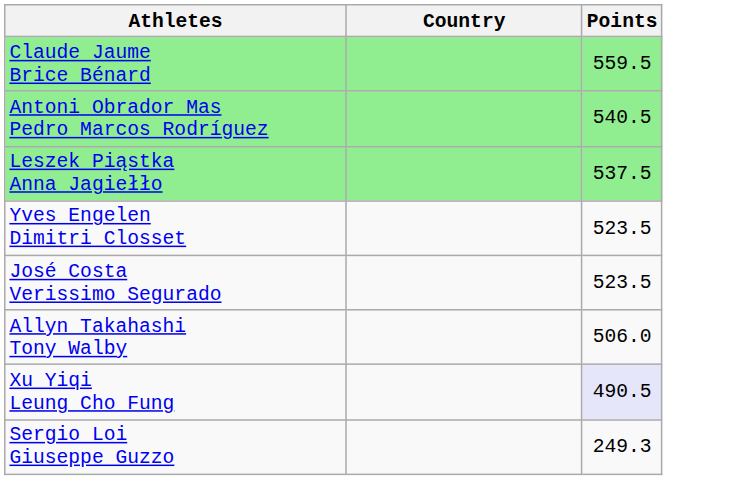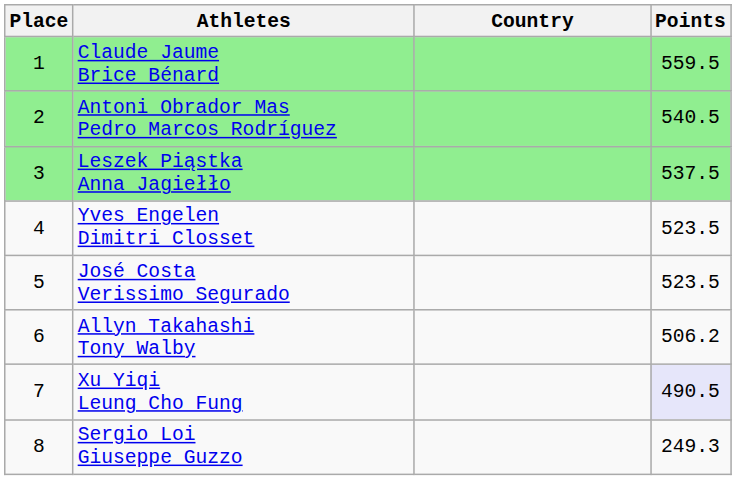 <table class="wikitable">
 <tr>
+<th>Place</th>
 <th width=220px>Athletes</th>
 <th width=150px>Country</th>
 <th>Points</th>
 </tr>
 <tr bgcolor=lightgreen>
+<td align=center>1</td>
 <td><a href='#'>Claude Jaume</a><br><a href='#'>Brice Bénard</a></td>
 <td></td>
 <td align=center>559.5</td>
 </tr>
 <tr bgcolor=lightgreen>
+<td align=center>2</td>
 <td><a href='#'>Antoni Obrador Mas</a><br><a href='#'>Pedro Marcos Rodríguez</a></td>
 <td></td>
 <td align=center>540.5</td>
 </tr>
 <tr bgcolor=lightgreen>
+<td align=center>3</td>
 <td><a href='#'>Leszek Piąstka</a><br><a href='#'>Anna Jagiełło</a></td>
 <td></td>
 <td align=center>537.5</td>
 </tr>
 <tr>
+<td align=center>4</td>
 <td><a href='#'>Yves Engelen</a><br><a href='#'>Dimitri Closset</a></td>
 <td></td>
 <td align=center>523.5</td>
 </tr>
 <tr>
+<td align=center>5</td>
 <td><a href='#'>José Costa</a><br><a href='#'>Verissimo Segurado</a></td>
 <td></td>
 <td align=center>523.5</td>
 </tr>
 <tr>
+<td align=center>6</td>
 <td><a href='#'>Allyn Takahashi</a><br><a href='#'>Tony Walby</a></td>
 <td></td>
-<td align=center>506.0</td>
+<td align=center>506.2</td>
 </tr>
 <tr>
+<td align=center>7</td>
 <td><a href='#'>Xu Yiqi</a><br><a href='#'>Leung Cho Fung</a></td>
 <td></td>
 <td align=center style="background: lavender;">490.5</td>
 </tr>
 <tr>
+<td align=center>8</td>
 <td><a href='#'>Sergio Loi</a><br><a href='#'>Giuseppe Guzzo</a></td>
 <td></td>
 <td align=center>249.3</td>
 </tr>
 </table>
